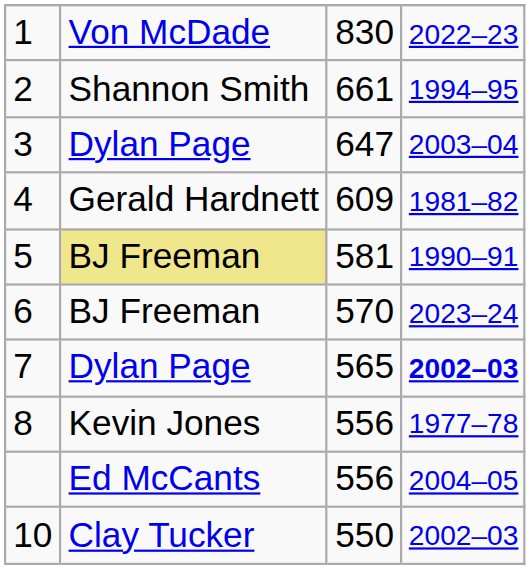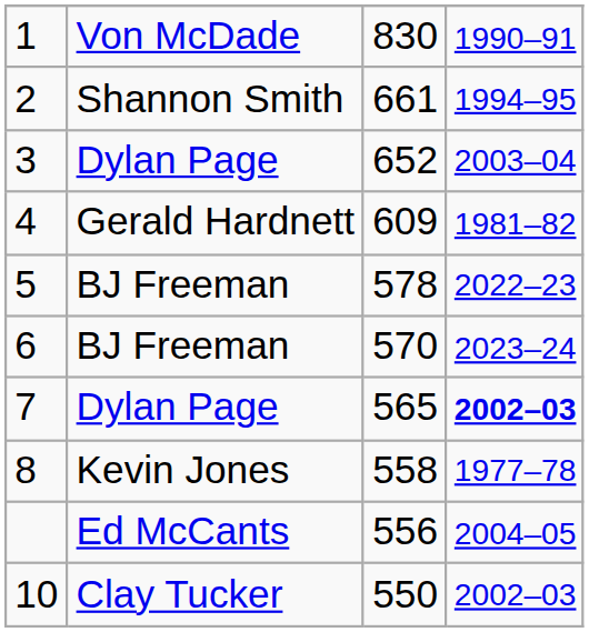 <table class="wikitable">
 <tr>
 </tr>
 <tr>
 <td>1</td>
 <td><a href='#'>Von McDade</a></td>
 <td>830</td>
-<td style="font-size:80%;"><a href='#'>2022–23</a></td>
+<td style="font-size:80%;"><a href='#'>1990–91</a></td>
 </tr>
 <tr>
 <td>2</td>
 <td>Shannon Smith</td>
 <td>661</td>
 <td style="font-size:80%;"><a href='#'>1994–95</a></td>
 </tr>
 <tr>
 <td>3</td>
 <td><a href='#'>Dylan Page</a></td>
-<td>647</td>
+<td>652</td>
 <td style="font-size:80%;"><a href='#'>2003–04</a></td>
 </tr>
 <tr>
 <td>4</td>
 <td>Gerald Hardnett</td>
 <td>609</td>
 <td style="font-size:80%;"><a href='#'>1981–82</a></td>
 </tr>
 <tr>
 <td>5</td>
-<td style="background: khaki;">BJ Freeman</td>
-<td>581</td>
-<td style="font-size:80%;"><a href='#'>1990–91</a></td>
+<td>BJ Freeman</td>
+<td>578</td>
+<td style="font-size:80%;"><a href='#'>2022–23</a></td>
 </tr>
 <tr>
 <td>6</td>
 <td>BJ Freeman</td>
 <td>570</td>
 <td style="font-size:80%;"><a href='#'>2023–24</a></td>
 </tr>
 <tr>
 <td>7</td>
 <td><a href='#'>Dylan Page</a></td>
 <td>565</td>
 <td style="font-size:80%;"><strong><a href='#'>2002–03</a></strong></td>
 </tr>
 <tr>
 <td>8</td>
 <td>Kevin Jones</td>
-<td>556</td>
+<td>558</td>
 <td style="font-size:80%;"><a href='#'>1977–78</a></td>
 </tr>
 <tr>
 <td></td>
 <td><a href='#'>Ed McCants</a></td>
 <td>556</td>
 <td style="font-size:80%;"><a href='#'>2004–05</a></td>
 </tr>
 <tr>
 <td>10</td>
 <td><a href='#'>Clay Tucker</a></td>
 <td>550</td>
 <td style="font-size:80%;"><a href='#'>2002–03</a></td>
 </tr>
 </table>
